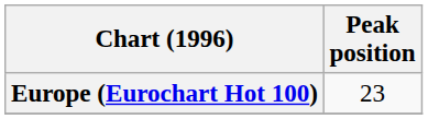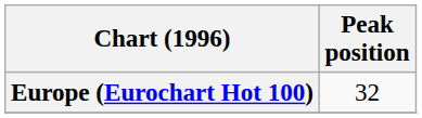 <table class="wikitable sortable plainrowheaders" style="text-align:center">
 <tr>
 <th>Chart (1996)</th>
 <th>Peak<br>position</th>
 </tr>
 <tr>
 <th scope="row">Europe (<a href='#'>Eurochart Hot 100</a>)</th>
-<td>23</td>
+<td>32</td>
 </tr>
 <tr>
 </tr>
 <tr>
 </tr>
 <tr>
 </tr>
 </table>
